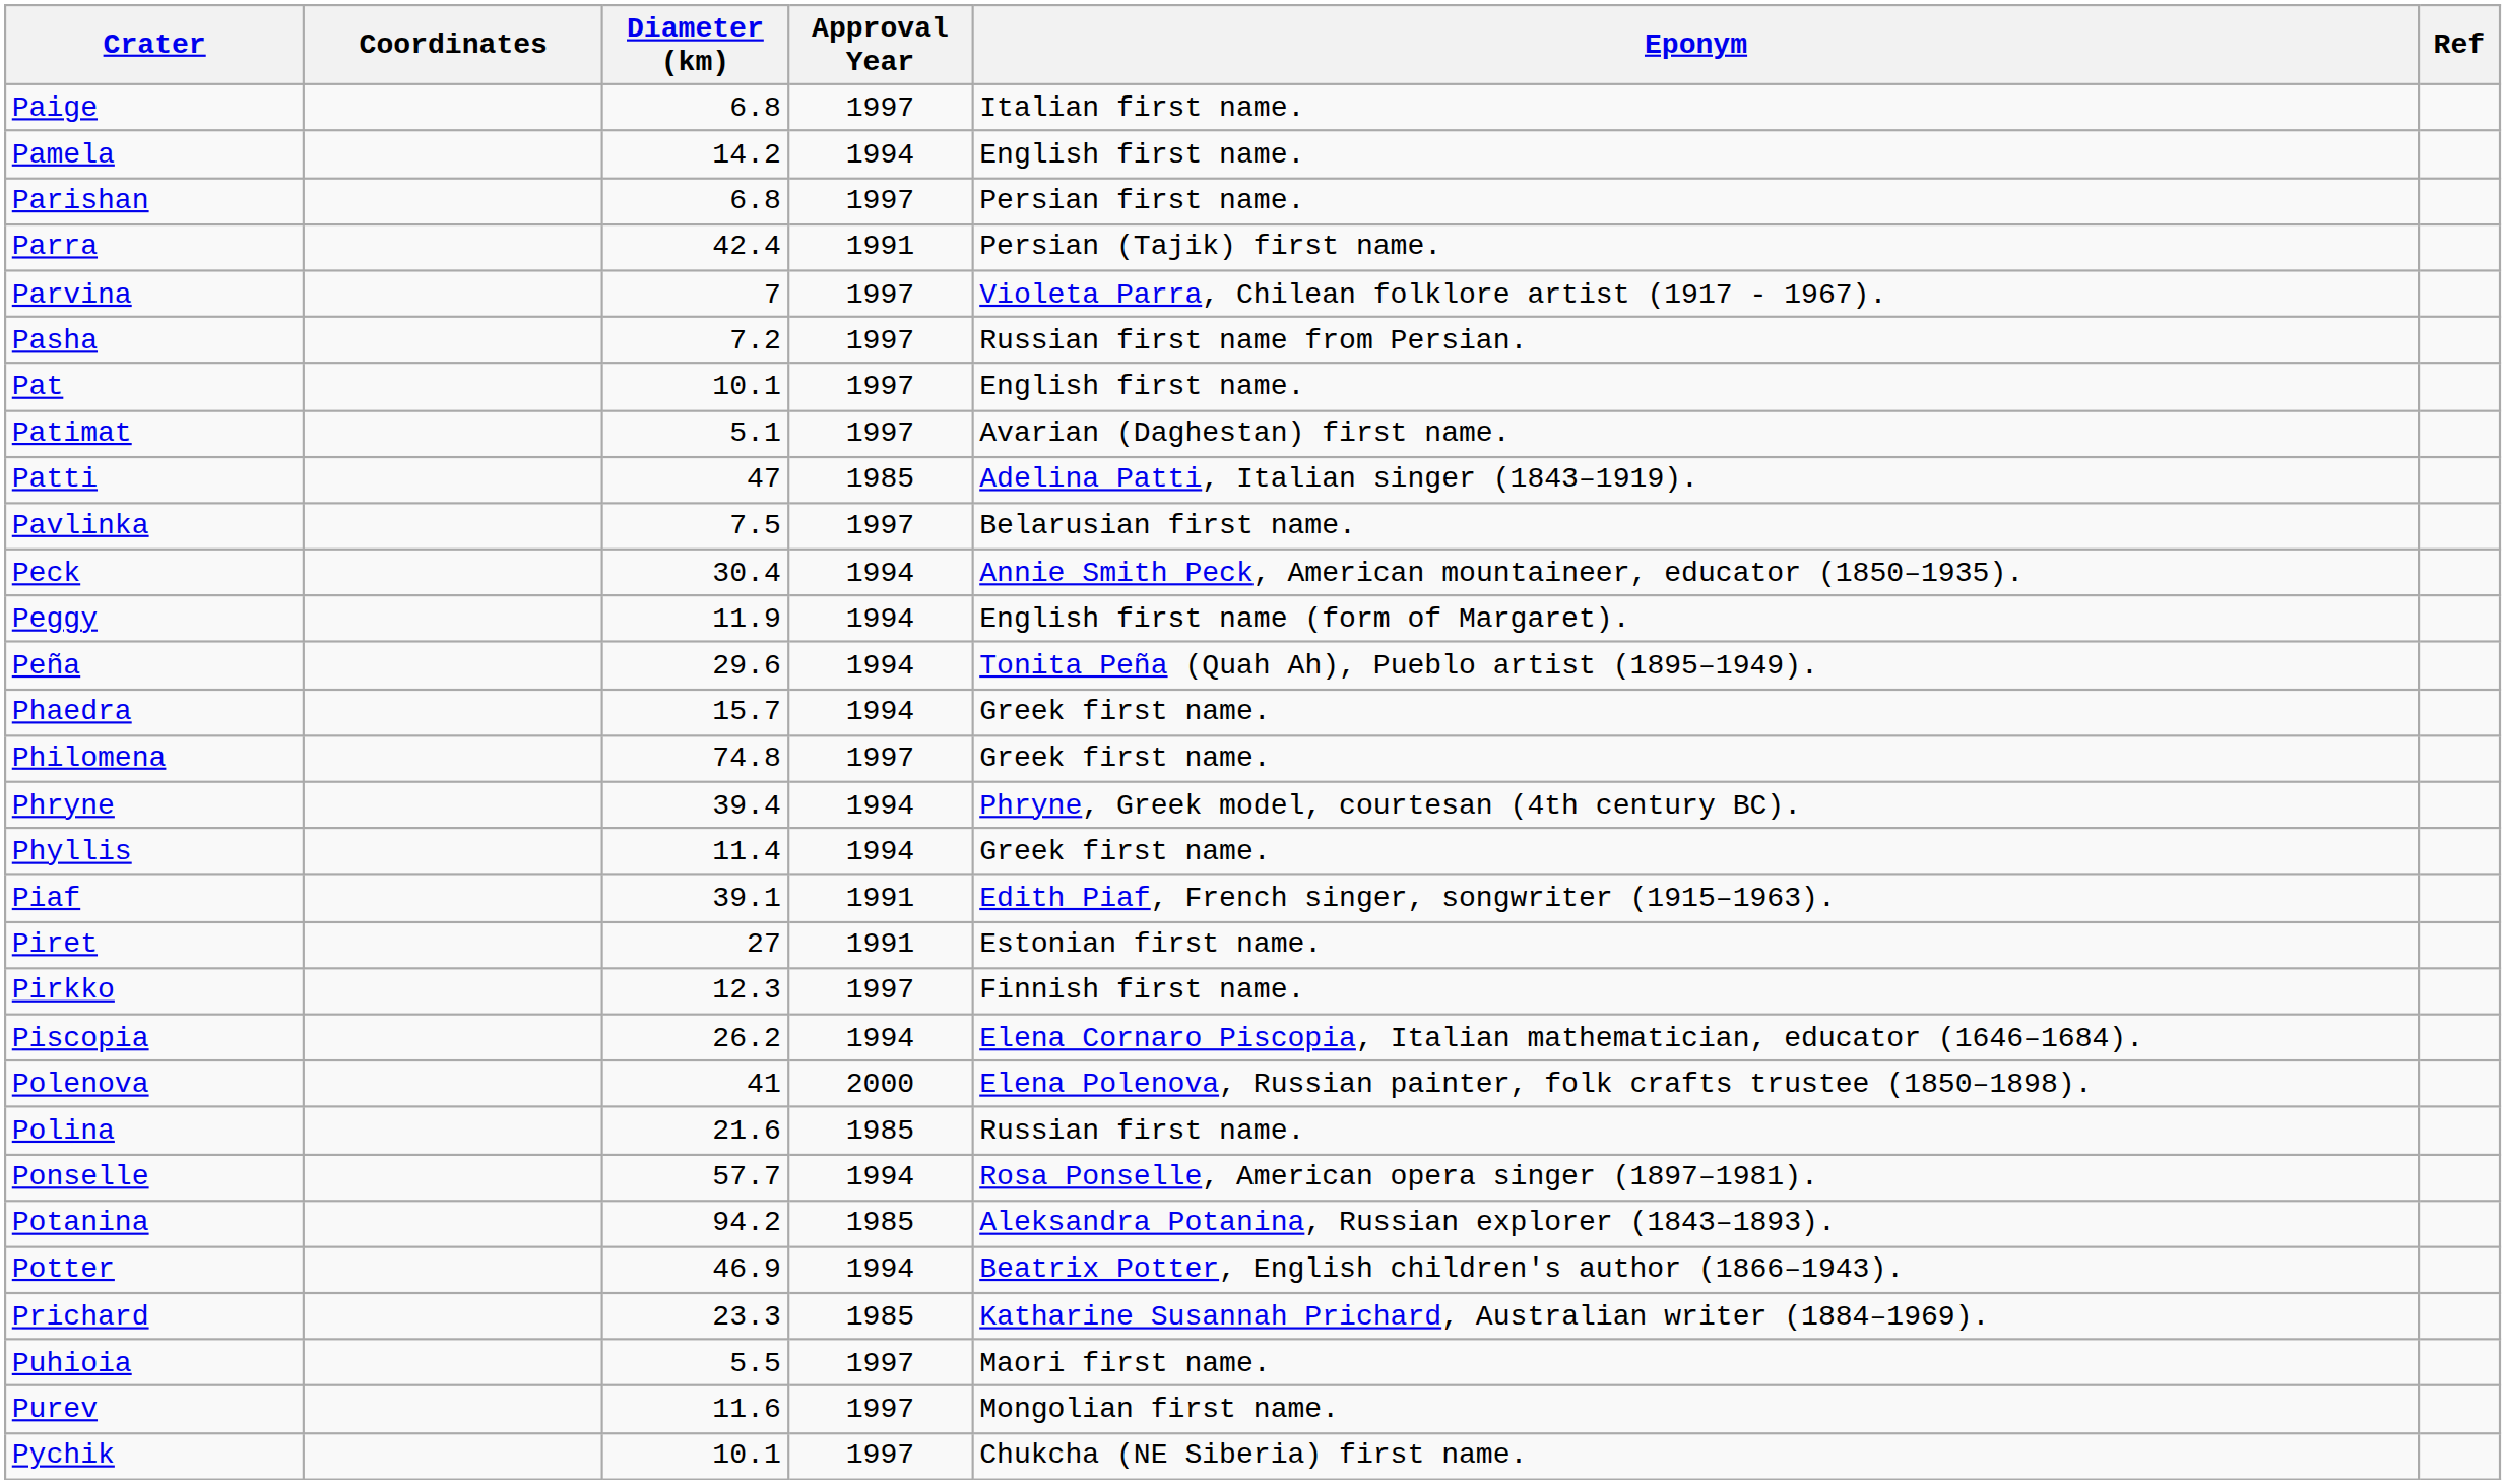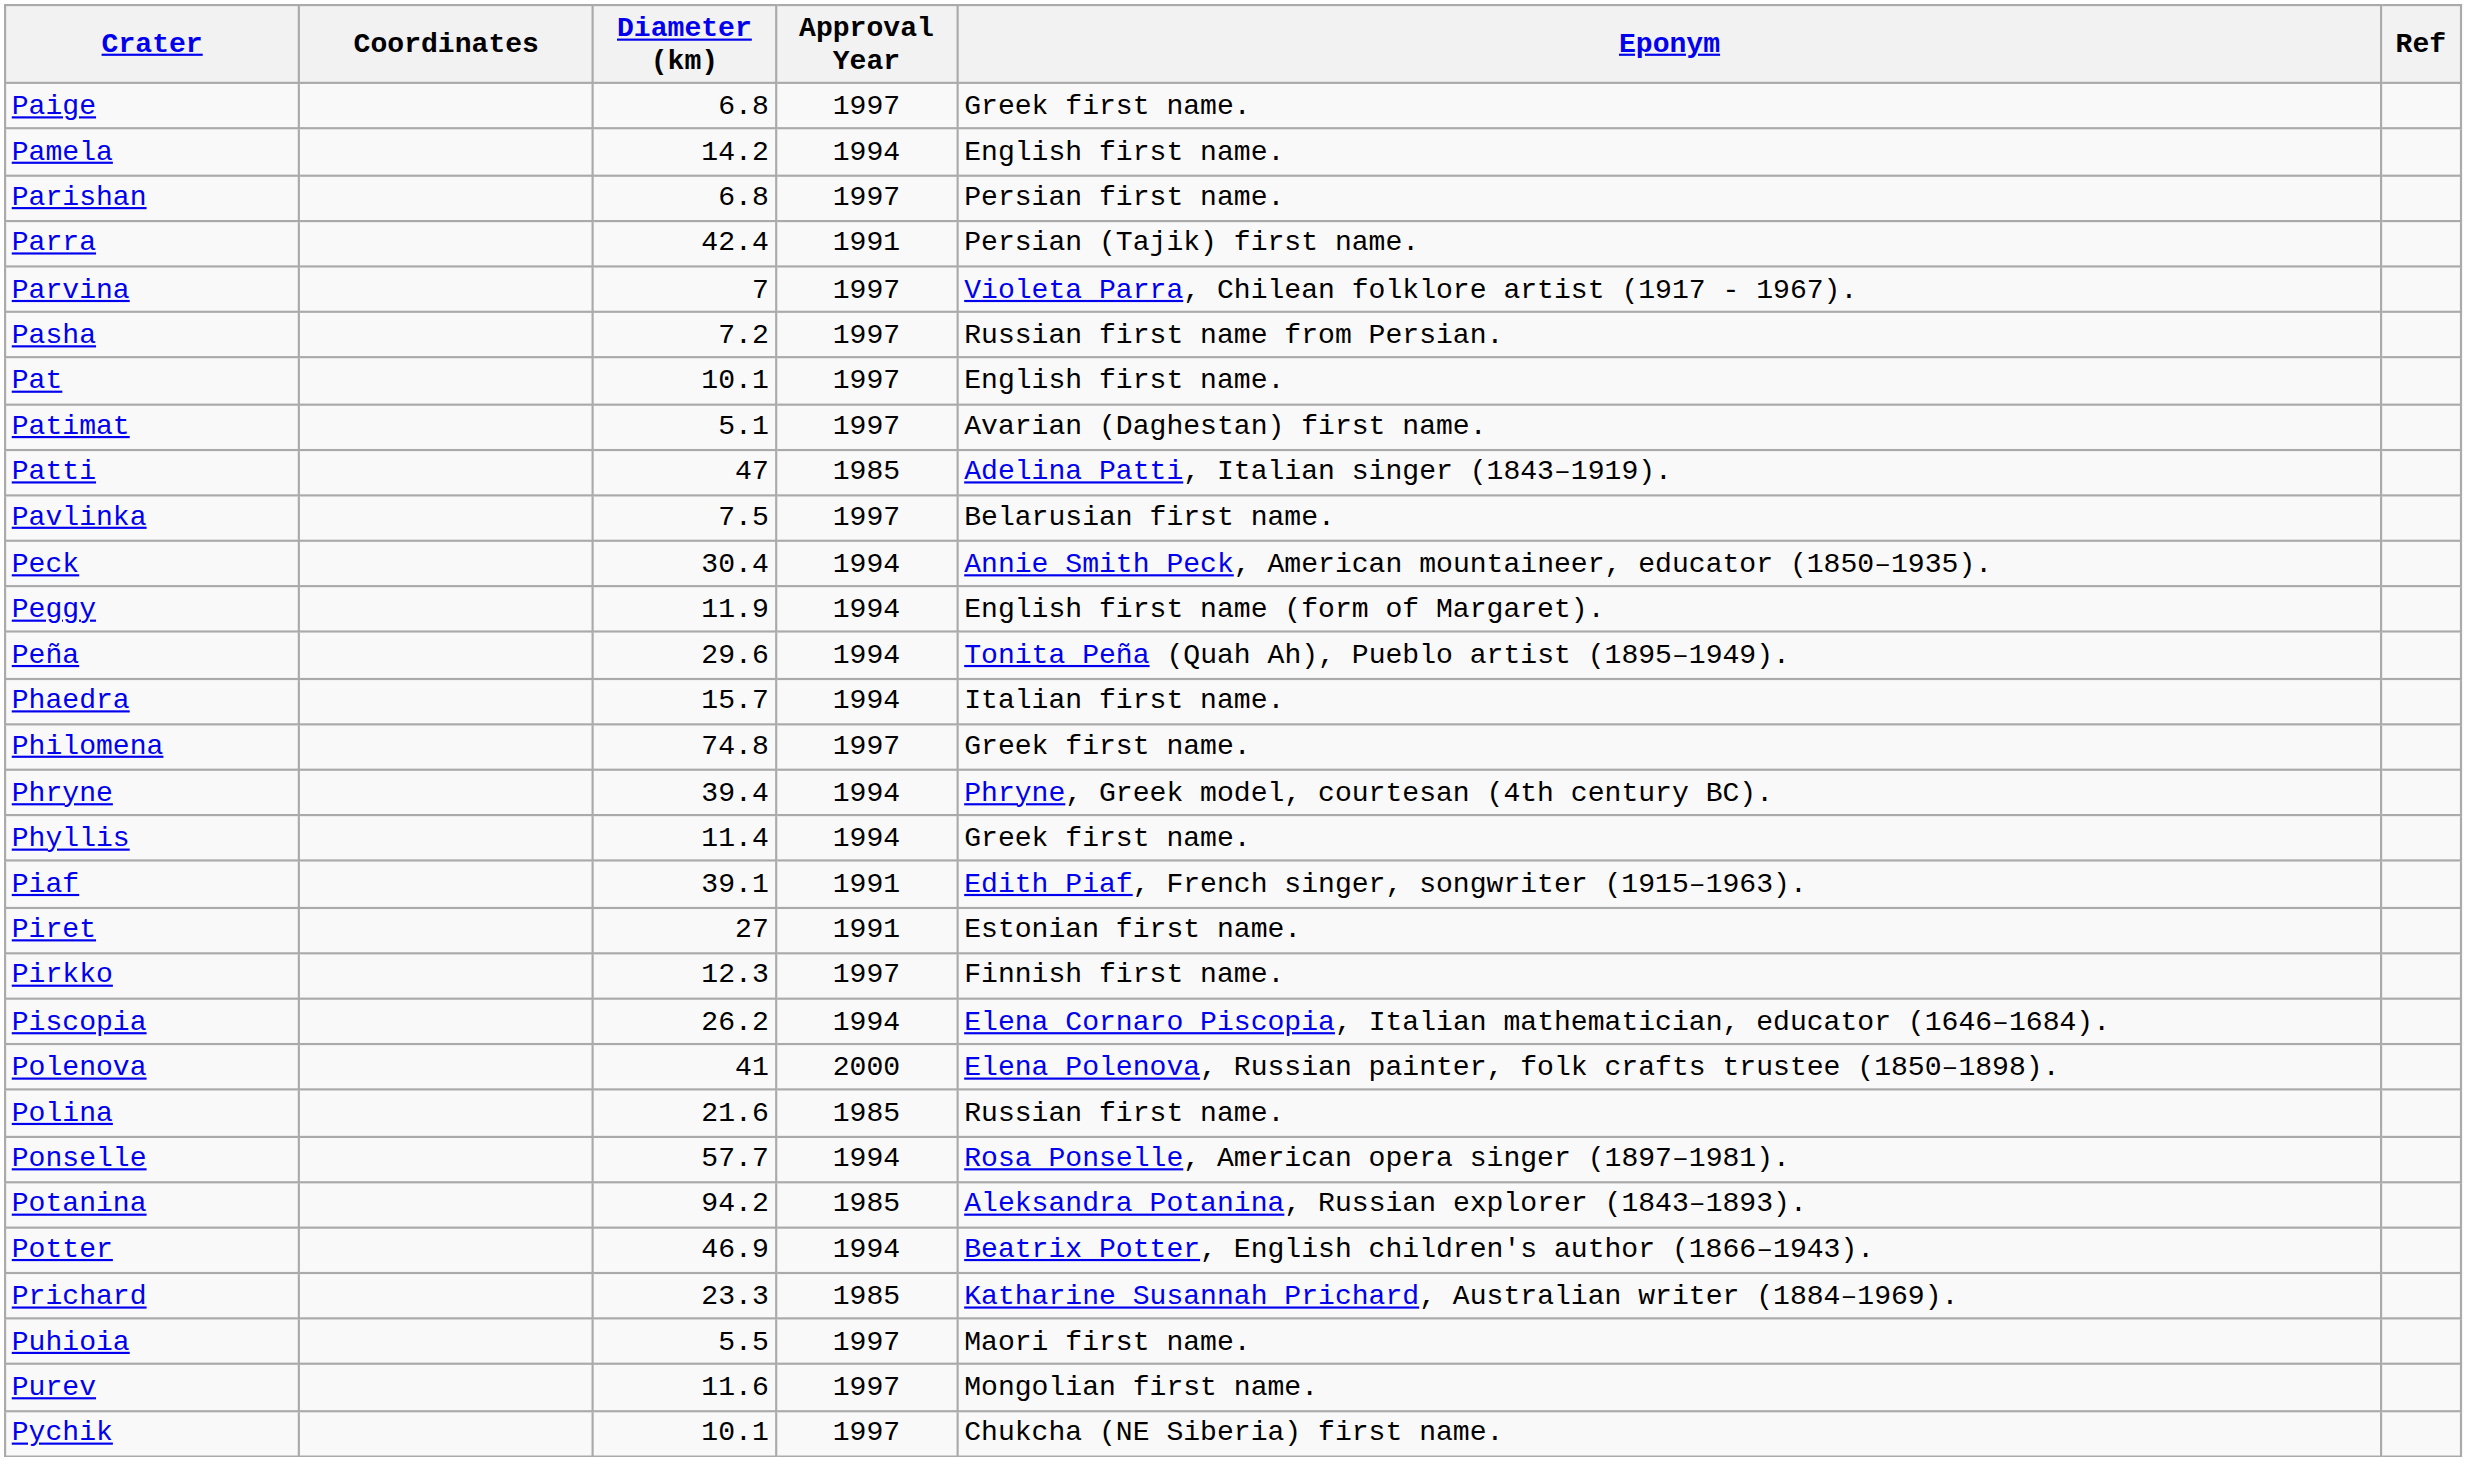 <table class="wikitable sortable" style="min-width: 90%">
 <tr>
 <th style="width:10em"><a href='#'>Crater</a></th>
 <th style="width:10em">Coordinates</th>
 <th><a href='#'>Diameter</a><br>(km)</th>
 <th>Approval<br>Year</th>
 <th class="unsortable"><a href='#'>Eponym</a></th>
 <th class="unsortable">Ref</th>
 </tr>
 <tr id="Paige">
 <td><a href='#'>Paige</a></td>
 <td></td>
 <td align=right>6.8</td>
 <td align=center>1997</td>
-<td>Italian first name.</td>
+<td>Greek first name.</td>
 <td></td>
 </tr>
 <tr id="Pamela">
 <td><a href='#'>Pamela</a></td>
 <td></td>
 <td align=right>14.2</td>
 <td align=center>1994</td>
 <td>English first name.</td>
 <td></td>
 </tr>
 <tr id="Parishan">
 <td><a href='#'>Parishan</a></td>
 <td></td>
 <td align=right>6.8</td>
 <td align=center>1997</td>
 <td>Persian first name.</td>
 <td></td>
 </tr>
 <tr id="Parra">
 <td><a href='#'>Parra</a></td>
 <td></td>
 <td align=right>42.4</td>
 <td align=center>1991</td>
 <td>Persian (Tajik) first name.</td>
 <td></td>
 </tr>
 <tr id="Parvina">
 <td><a href='#'>Parvina</a></td>
 <td></td>
 <td align=right>7</td>
 <td align=center>1997</td>
 <td><a href='#'>Violeta Parra</a>, Chilean folklore artist (1917 - 1967).</td>
 <td></td>
 </tr>
 <tr id="Pasha">
 <td><a href='#'>Pasha</a></td>
 <td></td>
 <td align=right>7.2</td>
 <td align=center>1997</td>
 <td>Russian first name from Persian.</td>
 <td></td>
 </tr>
 <tr id="Pat">
 <td><a href='#'>Pat</a></td>
 <td></td>
 <td align=right>10.1</td>
 <td align=center>1997</td>
 <td>English first name.</td>
 <td></td>
 </tr>
 <tr id="Patimat">
 <td><a href='#'>Patimat</a></td>
 <td></td>
 <td align=right>5.1</td>
 <td align=center>1997</td>
 <td>Avarian (Daghestan) first name.</td>
 <td></td>
 </tr>
 <tr id="Patti">
 <td><a href='#'>Patti</a></td>
 <td></td>
 <td align=right>47</td>
 <td align=center>1985</td>
 <td><a href='#'>Adelina Patti</a>, Italian singer (1843–1919).</td>
 <td></td>
 </tr>
 <tr id="Pavlinka">
 <td><a href='#'>Pavlinka</a></td>
 <td></td>
 <td align=right>7.5</td>
 <td align=center>1997</td>
 <td>Belarusian first name.</td>
 <td></td>
 </tr>
 <tr id="Peck">
 <td><a href='#'>Peck</a></td>
 <td></td>
 <td align=right>30.4</td>
 <td align=center>1994</td>
 <td><a href='#'>Annie Smith Peck</a>, American mountaineer, educator (1850–1935).</td>
 <td></td>
 </tr>
 <tr id="Peggy">
 <td><a href='#'>Peggy</a></td>
 <td></td>
 <td align=right>11.9</td>
 <td align=center>1994</td>
 <td>English first name (form of Margaret).</td>
 <td></td>
 </tr>
 <tr id="Peña">
 <td><a href='#'>Peña</a></td>
 <td></td>
 <td align=right>29.6</td>
 <td align=center>1994</td>
 <td><a href='#'>Tonita Peña</a> (Quah Ah), Pueblo artist (1895–1949).</td>
 <td></td>
 </tr>
 <tr id="Phaedra">
 <td><a href='#'>Phaedra</a></td>
 <td></td>
 <td align=right>15.7</td>
 <td align=center>1994</td>
-<td>Greek first name.</td>
+<td>Italian first name.</td>
 <td></td>
 </tr>
 <tr id="Philomena">
 <td><a href='#'>Philomena</a></td>
 <td></td>
 <td align=right>74.8</td>
 <td align=center>1997</td>
 <td>Greek first name.</td>
 <td></td>
 </tr>
 <tr id="Phryne">
 <td><a href='#'>Phryne</a></td>
 <td></td>
 <td align=right>39.4</td>
 <td align=center>1994</td>
 <td><a href='#'>Phryne</a>, Greek model, courtesan (4th century BC).</td>
 <td></td>
 </tr>
 <tr id="Phyllis">
 <td><a href='#'>Phyllis</a></td>
 <td></td>
 <td align=right>11.4</td>
 <td align=center>1994</td>
 <td>Greek first name.</td>
 <td></td>
 </tr>
 <tr id="Piaf">
 <td><a href='#'>Piaf</a></td>
 <td></td>
 <td align=right>39.1</td>
 <td align=center>1991</td>
 <td><a href='#'>Edith Piaf</a>, French singer, songwriter (1915–1963).</td>
 <td></td>
 </tr>
 <tr id="Piret">
 <td><a href='#'>Piret</a></td>
 <td></td>
 <td align=right>27</td>
 <td align=center>1991</td>
 <td>Estonian first name.</td>
 <td></td>
 </tr>
 <tr id="Pirkko">
 <td><a href='#'>Pirkko</a></td>
 <td></td>
 <td align=right>12.3</td>
 <td align=center>1997</td>
 <td>Finnish first name.</td>
 <td></td>
 </tr>
 <tr id="Piscopia">
 <td><a href='#'>Piscopia</a></td>
 <td></td>
 <td align=right>26.2</td>
 <td align=center>1994</td>
 <td><a href='#'>Elena Cornaro Piscopia</a>, Italian mathematician, educator (1646–1684).</td>
 <td></td>
 </tr>
 <tr id="Polenova">
 <td><a href='#'>Polenova</a></td>
 <td></td>
 <td align=right>41</td>
 <td align=center>2000</td>
 <td><a href='#'>Elena Polenova</a>, Russian painter, folk crafts trustee (1850–1898).</td>
 <td></td>
 </tr>
 <tr id="Polina">
 <td><a href='#'>Polina</a></td>
 <td></td>
 <td align=right>21.6</td>
 <td align=center>1985</td>
 <td>Russian first name.</td>
 <td></td>
 </tr>
 <tr id="Ponselle">
 <td><a href='#'>Ponselle</a></td>
 <td></td>
 <td align=right>57.7</td>
 <td align=center>1994</td>
 <td><a href='#'>Rosa Ponselle</a>, American opera singer (1897–1981).</td>
 <td></td>
 </tr>
 <tr id="Potanina">
 <td><a href='#'>Potanina</a></td>
 <td></td>
 <td align=right>94.2</td>
 <td align=center>1985</td>
 <td><a href='#'>Aleksandra Potanina</a>, Russian explorer (1843–1893).</td>
 <td></td>
 </tr>
 <tr id="Potter">
 <td><a href='#'>Potter</a></td>
 <td></td>
 <td align=right>46.9</td>
 <td align=center>1994</td>
 <td><a href='#'>Beatrix Potter</a>, English children's author (1866–1943).</td>
 <td></td>
 </tr>
 <tr id="Prichard">
 <td><a href='#'>Prichard</a></td>
 <td></td>
 <td align=right>23.3</td>
 <td align=center>1985</td>
 <td><a href='#'>Katharine Susannah Prichard</a>, Australian writer (1884–1969).</td>
 <td></td>
 </tr>
 <tr id="Puhioia">
 <td><a href='#'>Puhioia</a></td>
 <td></td>
 <td align=right>5.5</td>
 <td align=center>1997</td>
 <td>Maori first name.</td>
 <td></td>
 </tr>
 <tr id="Purev">
 <td><a href='#'>Purev</a></td>
 <td></td>
 <td align=right>11.6</td>
 <td align=center>1997</td>
 <td>Mongolian first name.</td>
 <td></td>
 </tr>
 <tr id="Pychik">
 <td><a href='#'>Pychik</a></td>
 <td></td>
 <td align=right>10.1</td>
 <td align=center>1997</td>
 <td>Chukcha (NE Siberia) first name.</td>
 <td></td>
 </tr>
 </table>
